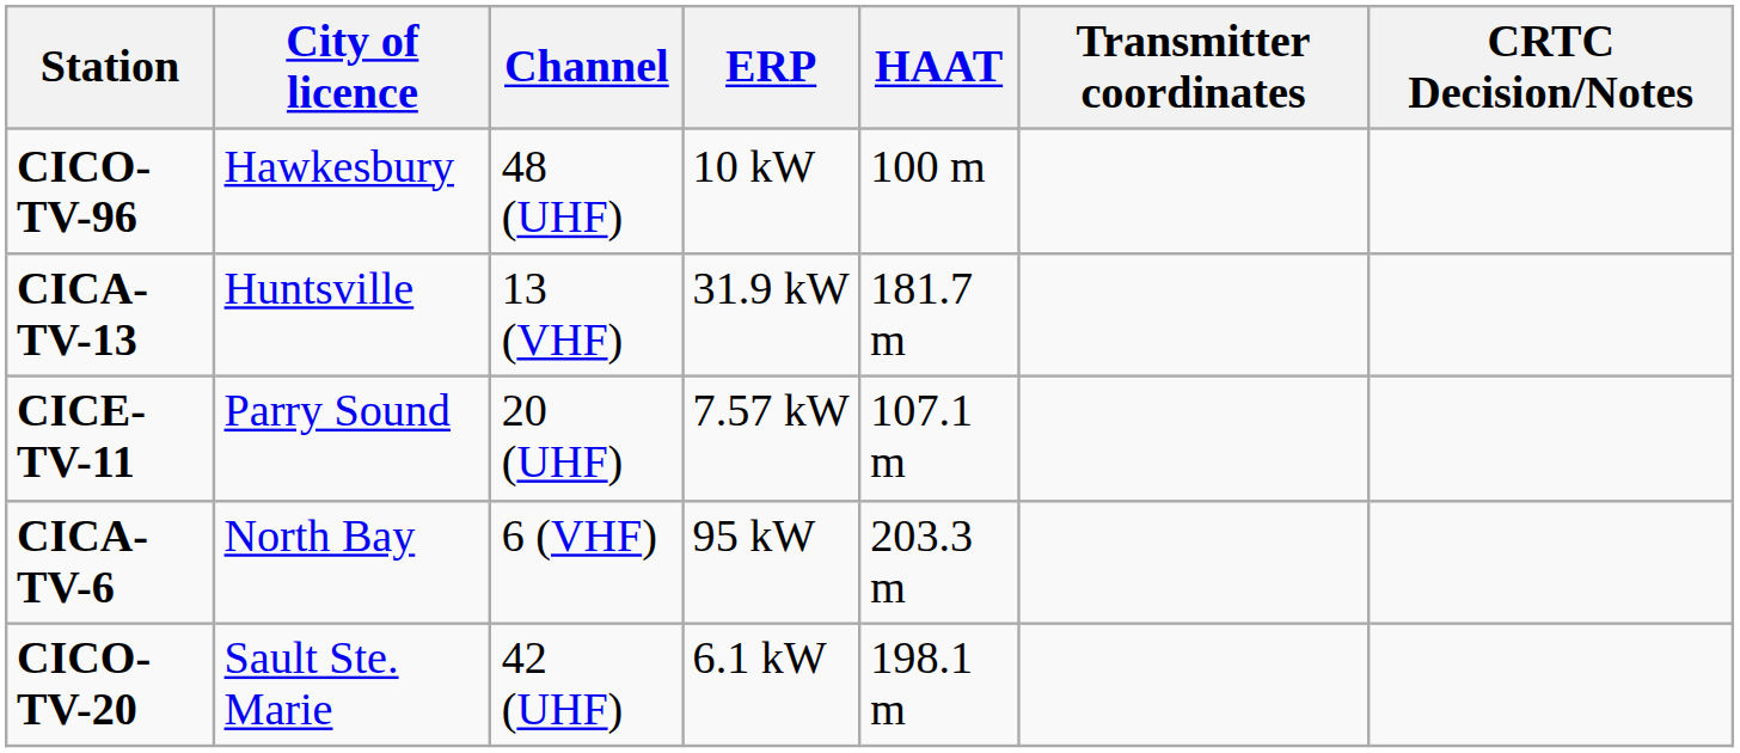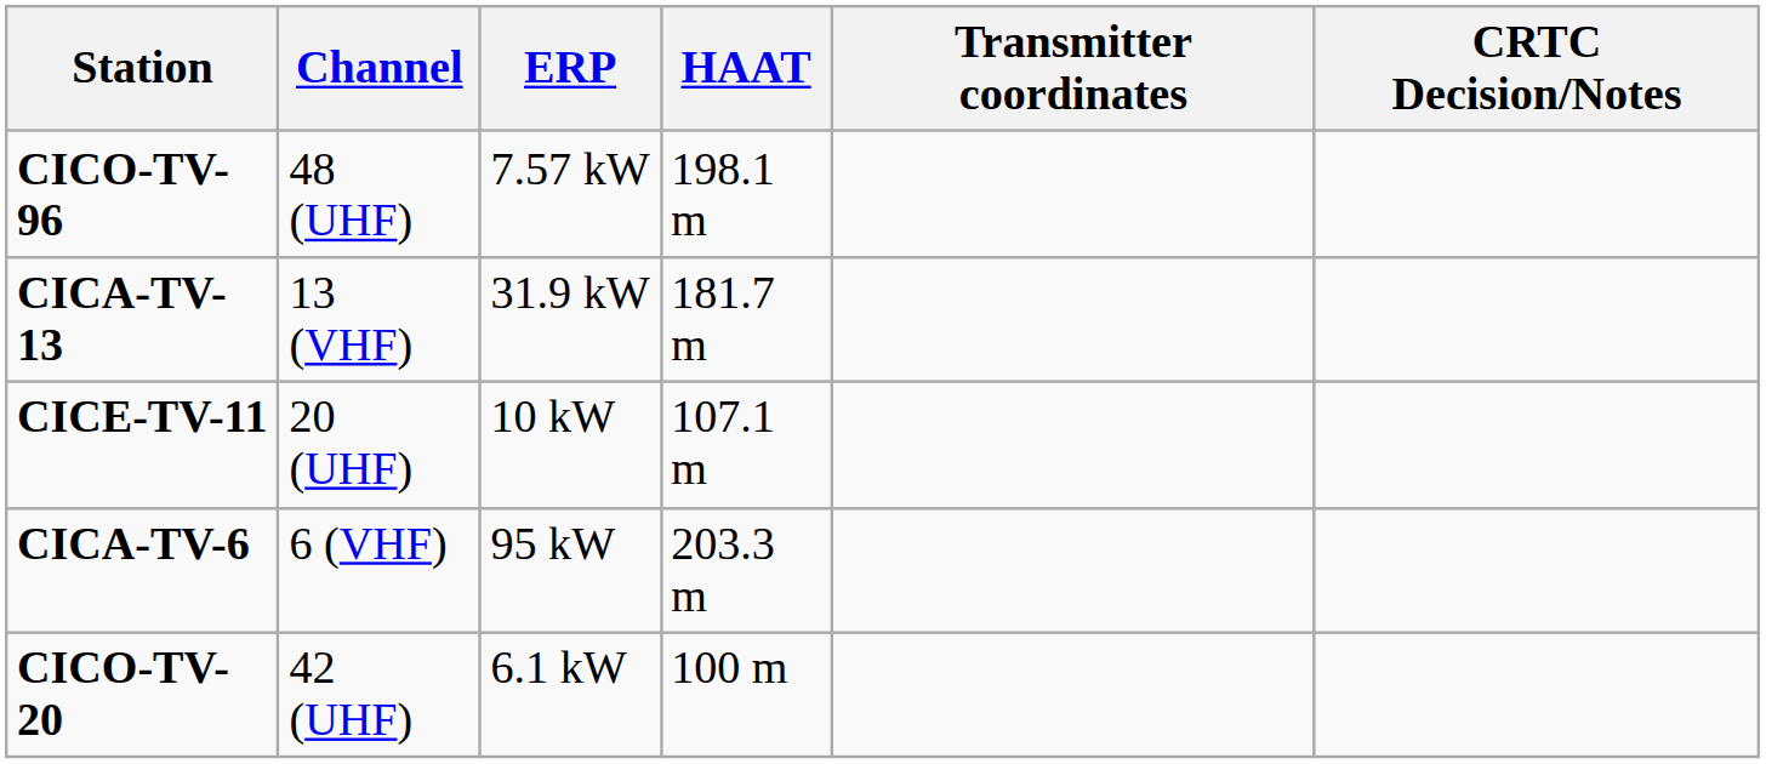 <table class="wikitable sortable">
 <tr>
 <th>Station</th>
-<th><a href='#'>City of licence</a></th>
 <th><a href='#'>Channel</a></th>
 <th><a href='#'>ERP</a></th>
 <th><a href='#'>HAAT</a></th>
 <th>Transmitter coordinates</th>
 <th>CRTC Decision/Notes</th>
 </tr>
 <tr style="vertical-align: top; text-align: left;">
 <td><strong>CICO-TV-96</strong></td>
-<td><a href='#'>Hawkesbury</a></td>
 <td>48 (<a href='#'>UHF</a>)</td>
-<td>10 kW</td>
-<td>100 m</td>
+<td>7.57 kW</td>
+<td>198.1 m</td>
 <td></td>
 <td></td>
 </tr>
 <tr style="vertical-align: top; text-align: left;">
 <td><strong>CICA-TV-13</strong></td>
-<td><a href='#'>Huntsville</a></td>
 <td>13 (<a href='#'>VHF</a>)</td>
 <td>31.9 kW</td>
 <td>181.7 m</td>
 <td></td>
 <td></td>
 </tr>
 <tr style="vertical-align: top; text-align: left;">
 <td><strong>CICE-TV-11</strong></td>
-<td><a href='#'>Parry Sound</a></td>
 <td>20 (<a href='#'>UHF</a>)</td>
-<td>7.57 kW</td>
+<td>10 kW</td>
 <td>107.1 m</td>
 <td></td>
 <td></td>
 </tr>
 <tr style="vertical-align: top; text-align: left;">
 <td><strong>CICA-TV-6</strong></td>
-<td><a href='#'>North Bay</a></td>
 <td>6 (<a href='#'>VHF</a>)</td>
 <td>95 kW</td>
 <td>203.3 m</td>
 <td></td>
 <td></td>
 </tr>
 <tr style="vertical-align: top; text-align: left;">
 <td><strong>CICO-TV-20</strong></td>
-<td><a href='#'>Sault Ste. Marie</a></td>
 <td>42 (<a href='#'>UHF</a>)</td>
 <td>6.1 kW</td>
-<td>198.1 m</td>
+<td>100 m</td>
 <td></td>
 <td></td>
 </tr>
 </table>
